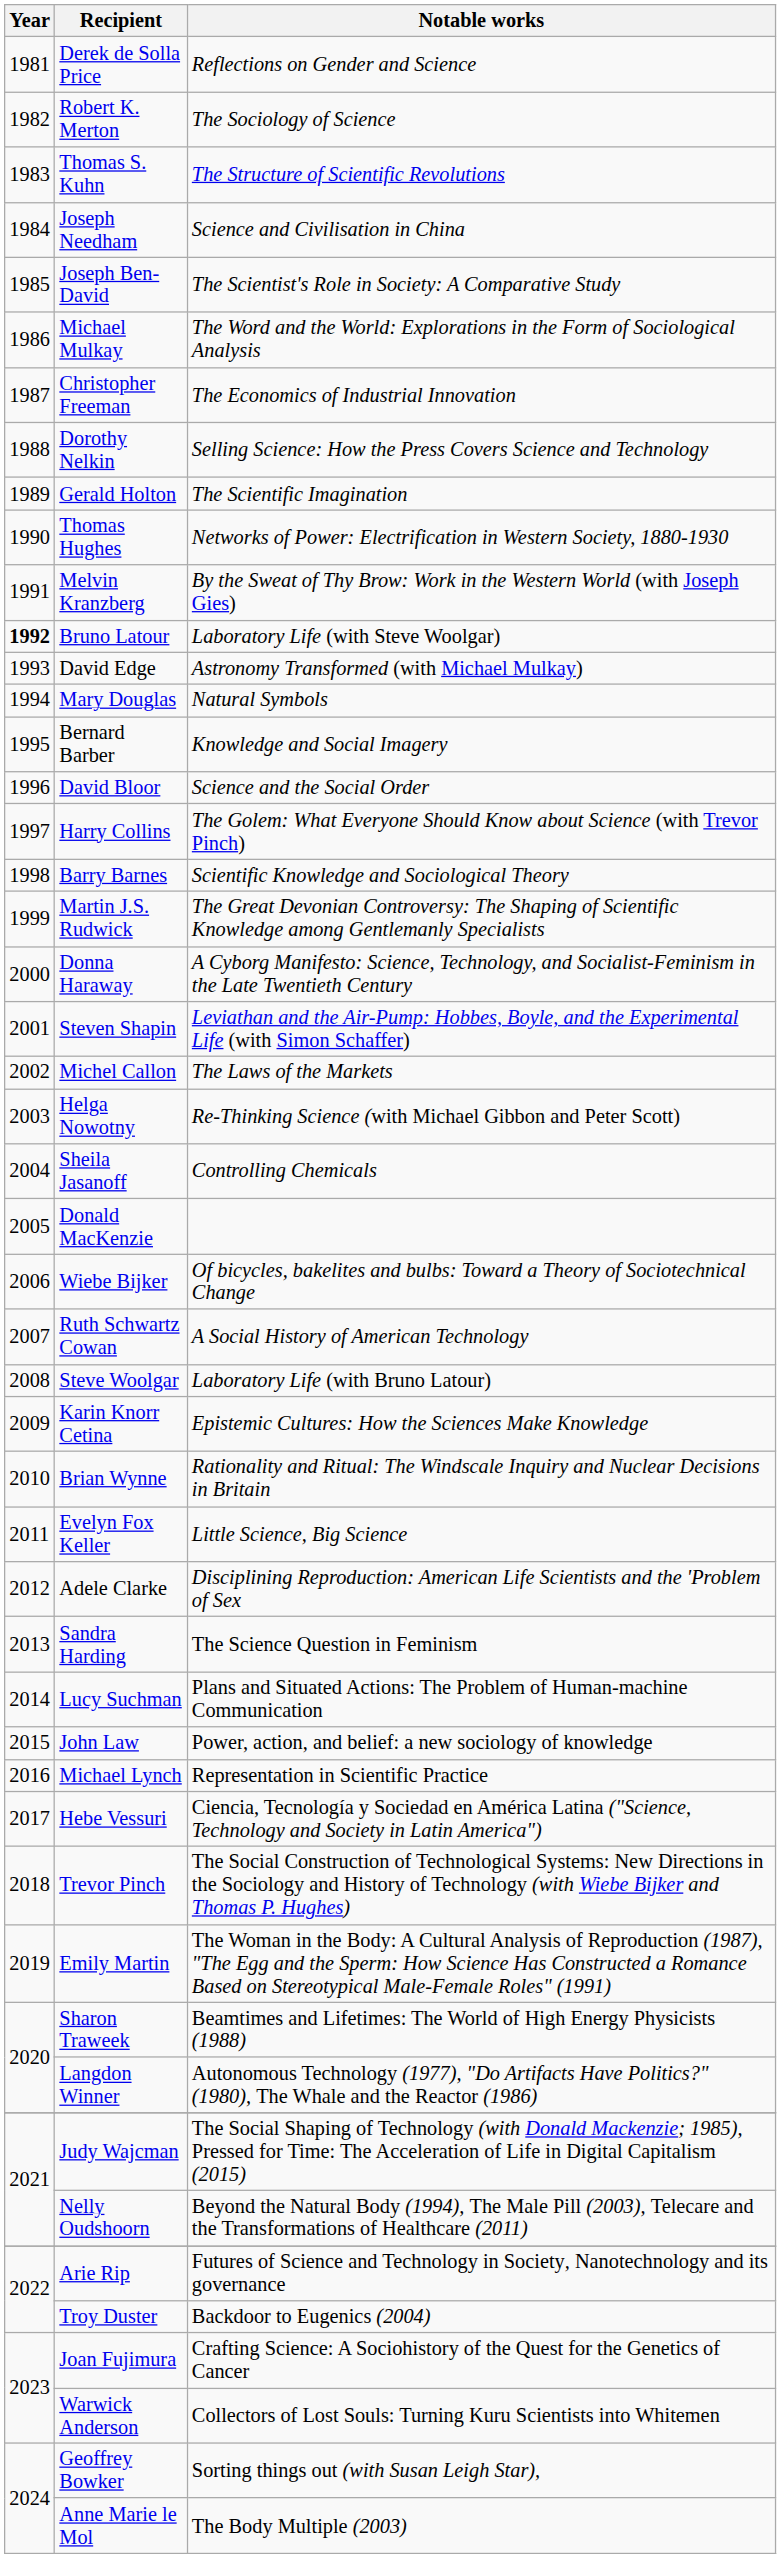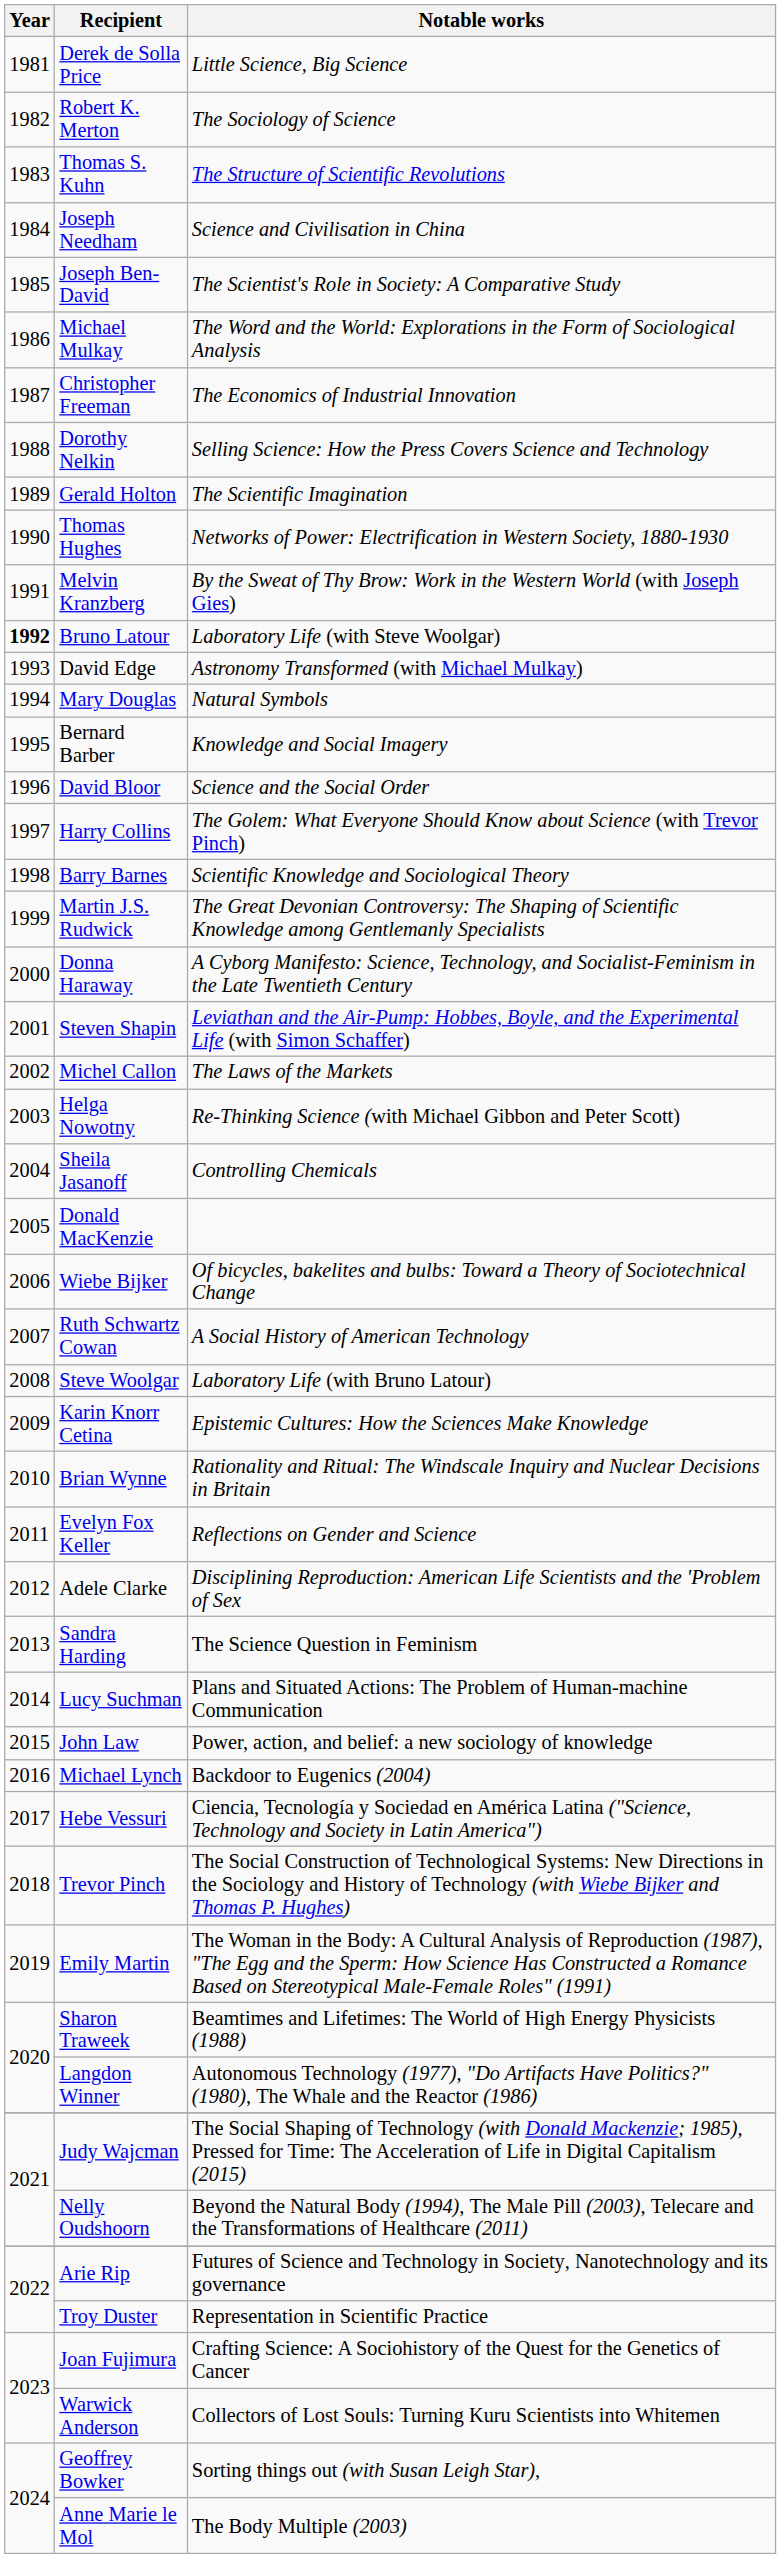 <table class="wikitable">
 <tr>
 <th>Year</th>
 <th>Recipient</th>
 <th>Notable works</th>
 </tr>
 <tr>
 <td>1981</td>
 <td><a href='#'>Derek de Solla Price</a></td>
-<td><em>Reflections on Gender and Science</em></td>
+<td><em>Little Science, Big Science</em></td>
 </tr>
 <tr>
 <td>1982</td>
 <td><a href='#'>Robert K. Merton</a></td>
 <td><em>The Sociology of Science</em></td>
 </tr>
 <tr>
 <td>1983</td>
 <td><a href='#'>Thomas S. Kuhn</a></td>
 <td><em><a href='#'>The Structure of Scientific Revolutions</a></em></td>
 </tr>
 <tr>
 <td>1984</td>
 <td><a href='#'>Joseph Needham</a></td>
 <td><em>Science and Civilisation in China</em></td>
 </tr>
 <tr>
 <td>1985</td>
 <td><a href='#'>Joseph Ben-David</a></td>
 <td><em>The Scientist's Role in Society: A Comparative Study</em></td>
 </tr>
 <tr>
 <td>1986</td>
 <td><a href='#'>Michael Mulkay</a></td>
 <td><em>The Word and the World: Explorations in the Form of Sociological Analysis</em></td>
 </tr>
 <tr>
 <td>1987</td>
 <td><a href='#'>Christopher Freeman</a></td>
 <td><em>The Economics of Industrial Innovation</em></td>
 </tr>
 <tr>
 <td>1988</td>
 <td><a href='#'>Dorothy Nelkin</a></td>
 <td><em>Selling Science: How the Press Covers Science and Technology</em></td>
 </tr>
 <tr>
 <td>1989</td>
 <td><a href='#'>Gerald Holton</a></td>
 <td><em>The Scientific Imagination</em></td>
 </tr>
 <tr>
 <td>1990</td>
 <td><a href='#'>Thomas Hughes</a></td>
 <td><em>Networks of Power: Electrification in Western Society, 1880-1930</em></td>
 </tr>
 <tr>
 <td>1991</td>
 <td><a href='#'>Melvin Kranzberg</a></td>
 <td><em>By the Sweat of Thy Brow: Work in the Western World</em> (with <a href='#'>Joseph Gies</a>)</td>
 </tr>
 <tr>
 <td><strong>1992</strong></td>
 <td><a href='#'>Bruno Latour</a></td>
 <td><em>Laboratory Life</em> (with Steve Woolgar)</td>
 </tr>
 <tr>
 <td>1993</td>
 <td>David Edge</td>
 <td><em>Astronomy Transformed</em> (with <a href='#'>Michael Mulkay</a>)</td>
 </tr>
 <tr>
 <td>1994</td>
 <td><a href='#'>Mary Douglas</a></td>
 <td><em>Natural Symbols</em></td>
 </tr>
 <tr>
 <td>1995</td>
 <td>Bernard Barber</td>
 <td><em>Knowledge and Social Imagery</em></td>
 </tr>
 <tr>
 <td>1996</td>
 <td><a href='#'>David Bloor</a></td>
 <td><em>Science and the Social Order</em></td>
 </tr>
 <tr>
 <td>1997</td>
 <td><a href='#'>Harry Collins</a></td>
 <td><em>The Golem: What Everyone Should Know about Science</em> (with <a href='#'>Trevor Pinch</a>)</td>
 </tr>
 <tr>
 <td>1998</td>
 <td><a href='#'>Barry Barnes</a></td>
 <td><em>Scientific Knowledge and Sociological Theory</em></td>
 </tr>
 <tr>
 <td>1999</td>
 <td><a href='#'>Martin J.S. Rudwick</a></td>
 <td><em>The Great Devonian Controversy: The Shaping of Scientific Knowledge among Gentlemanly Specialists</em></td>
 </tr>
 <tr>
 <td>2000</td>
 <td><a href='#'>Donna Haraway</a></td>
 <td><em>A Cyborg Manifesto: Science, Technology, and Socialist-Feminism in the Late Twentieth Century</em></td>
 </tr>
 <tr>
 <td>2001</td>
 <td><a href='#'>Steven Shapin</a></td>
 <td><em><a href='#'>Leviathan and the Air-Pump: Hobbes, Boyle, and the Experimental Life</a></em> (with <a href='#'>Simon Schaffer</a>)</td>
 </tr>
 <tr>
 <td>2002</td>
 <td><a href='#'>Michel Callon</a></td>
 <td><em>The Laws of the Markets</em></td>
 </tr>
 <tr>
 <td>2003</td>
 <td><a href='#'>Helga Nowotny</a></td>
 <td><em>Re-Thinking Science (</em>with Michael Gibbon and Peter Scott)</td>
 </tr>
 <tr>
 <td>2004</td>
 <td><a href='#'>Sheila Jasanoff</a></td>
 <td><em>Controlling Chemicals</em></td>
 </tr>
 <tr>
 <td>2005</td>
 <td><a href='#'>Donald MacKenzie</a></td>
 <td><em></em></td>
 </tr>
 <tr>
 <td>2006</td>
 <td><a href='#'>Wiebe Bijker</a></td>
 <td><em>Of bicycles, bakelites and bulbs: Toward a Theory of Sociotechnical Change</em></td>
 </tr>
 <tr>
 <td>2007</td>
 <td><a href='#'>Ruth Schwartz Cowan</a></td>
 <td><em>A Social History of American Technology</em></td>
 </tr>
 <tr>
 <td>2008</td>
 <td><a href='#'>Steve Woolgar</a></td>
 <td><em>Laboratory Life</em> (with Bruno Latour)</td>
 </tr>
 <tr>
 <td>2009</td>
 <td><a href='#'>Karin Knorr Cetina</a></td>
 <td><em>Epistemic Cultures: How the Sciences Make Knowledge</em></td>
 </tr>
 <tr>
 <td>2010</td>
 <td><a href='#'>Brian Wynne</a></td>
 <td><em>Rationality and Ritual: The Windscale Inquiry and Nuclear Decisions in Britain</em></td>
 </tr>
 <tr>
 <td>2011</td>
 <td><a href='#'>Evelyn Fox Keller</a></td>
-<td><em>Little Science, Big Science</em></td>
+<td><em>Reflections on Gender and Science</em></td>
 </tr>
 <tr>
 <td>2012</td>
 <td>Adele Clarke</td>
 <td><em>Disciplining Reproduction: American Life Scientists and the 'Problem of Sex<strong></td>
 </tr>
 <tr>
 <td>2013</td>
 <td><a href='#'>Sandra Harding</a></td>
 <td></em>The Science Question in Feminism<em></td>
 </tr>
 <tr>
 <td>2014</td>
 <td><a href='#'>Lucy Suchman</a></td>
 <td></em>Plans and Situated Actions: The Problem of Human-machine Communication<em></td>
 </tr>
 <tr>
 <td>2015</td>
 <td><a href='#'>John Law</a></td>
 <td></em>Power, action, and belief: a new sociology of knowledge<em></td>
 </tr>
 <tr>
 <td>2016</td>
 <td><a href='#'>Michael Lynch</a></td>
-<td></em>Representation in Scientific Practice<em></td>
+<td></em>Backdoor to Eugenics<em> (2004)</td>
 </tr>
 <tr>
 <td>2017</td>
 <td><a href='#'>Hebe Vessuri</a></td>
 <td></em>Ciencia, Tecnología y Sociedad en América Latina<em> ("Science, Technology and Society in Latin America")</td>
 </tr>
 <tr>
 <td>2018</td>
 <td><a href='#'>Trevor Pinch</a></td>
 <td></em>The Social Construction of Technological Systems: New Directions in the Sociology and History of Technology<em> (with  <a href='#'>Wiebe Bijker</a> and <a href='#'>Thomas P. Hughes</a>)</td>
 </tr>
 <tr>
 <td>2019</td>
 <td><a href='#'>Emily Martin</a></td>
 <td></em>The Woman in the Body: A Cultural Analysis of Reproduction<em> (1987), "The Egg and the Sperm: How Science Has Constructed a Romance Based on Stereotypical Male-Female Roles" (1991)</td>
 </tr>
 <tr>
 <td rowspan=2>2020</td>
 <td><a href='#'>Sharon Traweek</a></td>
 <td></em>Beamtimes and Lifetimes: The World of High Energy Physicists<em> (1988)</td>
 </tr>
 <tr>
 <td><a href='#'>Langdon Winner</a></td>
 <td></em>Autonomous Technology<em> (1977), "Do Artifacts Have Politics?" (1980), </em>The Whale and the Reactor<em> (1986)</td>
 </tr>
 <tr>
 </tr>
 <tr>
 <td rowspan=2>2021</td>
 <td><a href='#'>Judy Wajcman</a></td>
 <td></em>The Social Shaping of Technology<em> (with <a href='#'>Donald Mackenzie</a>; 1985), </em>Pressed for Time: The Acceleration of Life in Digital Capitalism<em> (2015)</td>
 </tr>
 <tr>
 <td><a href='#'>Nelly Oudshoorn</a></td>
 <td></em>Beyond the Natural Body<em> (1994), </em>The Male Pill<em> (2003), </em>Telecare and the Transformations of Healthcare<em> (2011)</td>
 </tr>
 <tr>
 </tr>
 <tr>
 <td rowspan=2>2022</td>
 <td><a href='#'>Arie Rip</a></td>
 <td></em>Futures of Science and Technology in Society<em>, </em>Nanotechnology and its governance<em></td>
 </tr>
 <tr>
 <td><a href='#'>Troy Duster</a></td>
-<td></em>Backdoor to Eugenics<em> (2004)</td>
+<td></em>Representation in Scientific Practice<em></td>
 </tr>
 <tr>
 <td rowspan=2>2023</td>
 <td><a href='#'>Joan Fujimura</a></td>
 <td></em>Crafting Science: A Sociohistory of the Quest for the Genetics of Cancer<em></td>
 </tr>
 <tr>
 <td><a href='#'>Warwick Anderson</a></td>
 <td></em>Collectors of Lost Souls: Turning Kuru Scientists into Whitemen<em></td>
 </tr>
 <tr>
 <td rowspan=2>2024</td>
 <td><a href='#'>Geoffrey Bowker</a></td>
 <td></em>Sorting things out<em> (with Susan Leigh Star),</td>
 </tr>
 <tr>
 <td><a href='#'>Anne Marie le Mol</a></td>
 <td></em>The Body Multiple<em> (2003)</td>
 </tr>
 <tr>
 </tr>
 </table>
